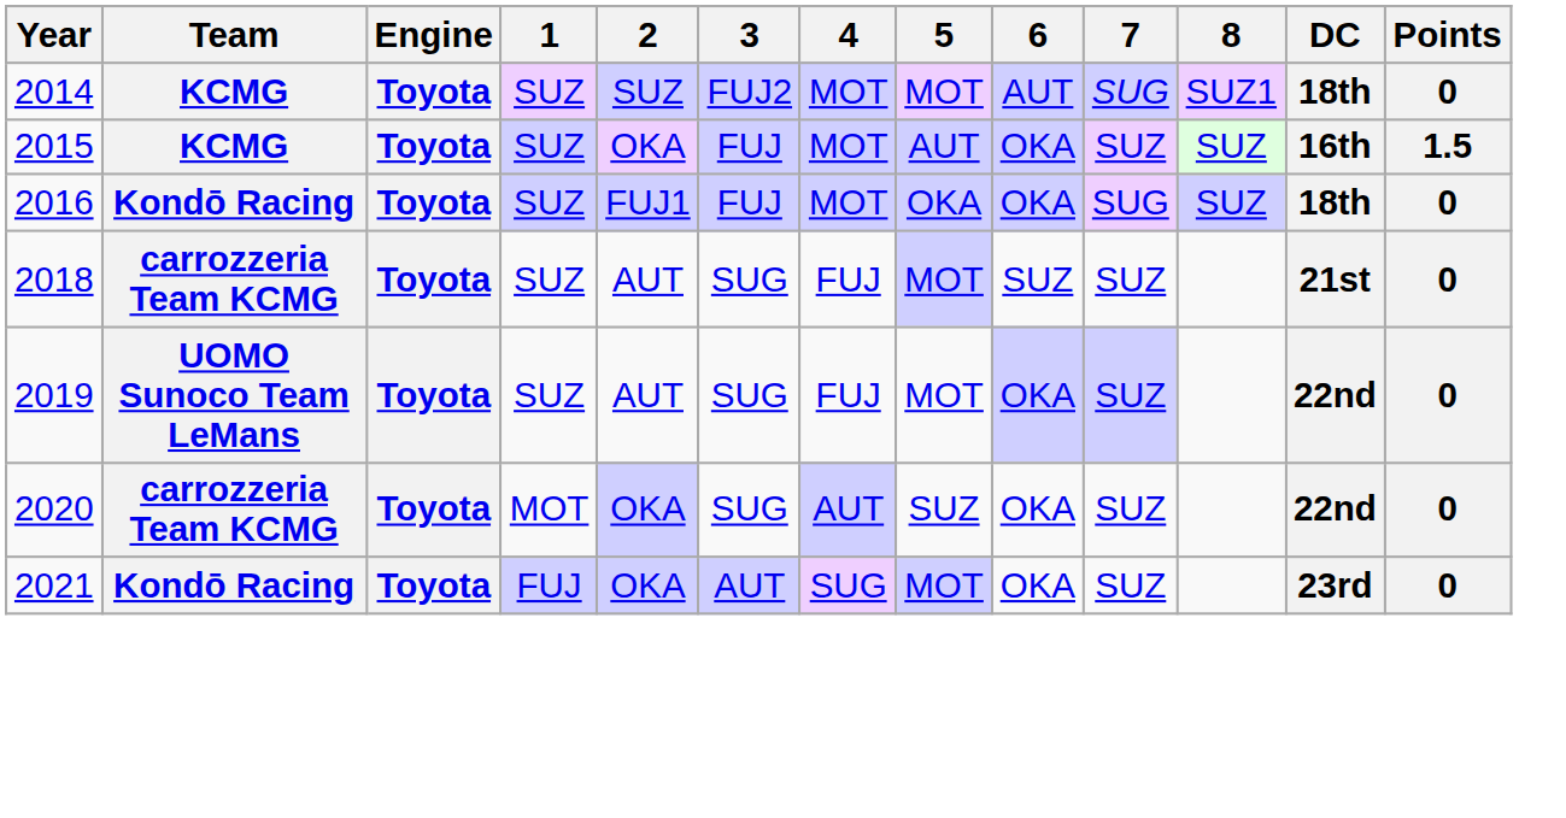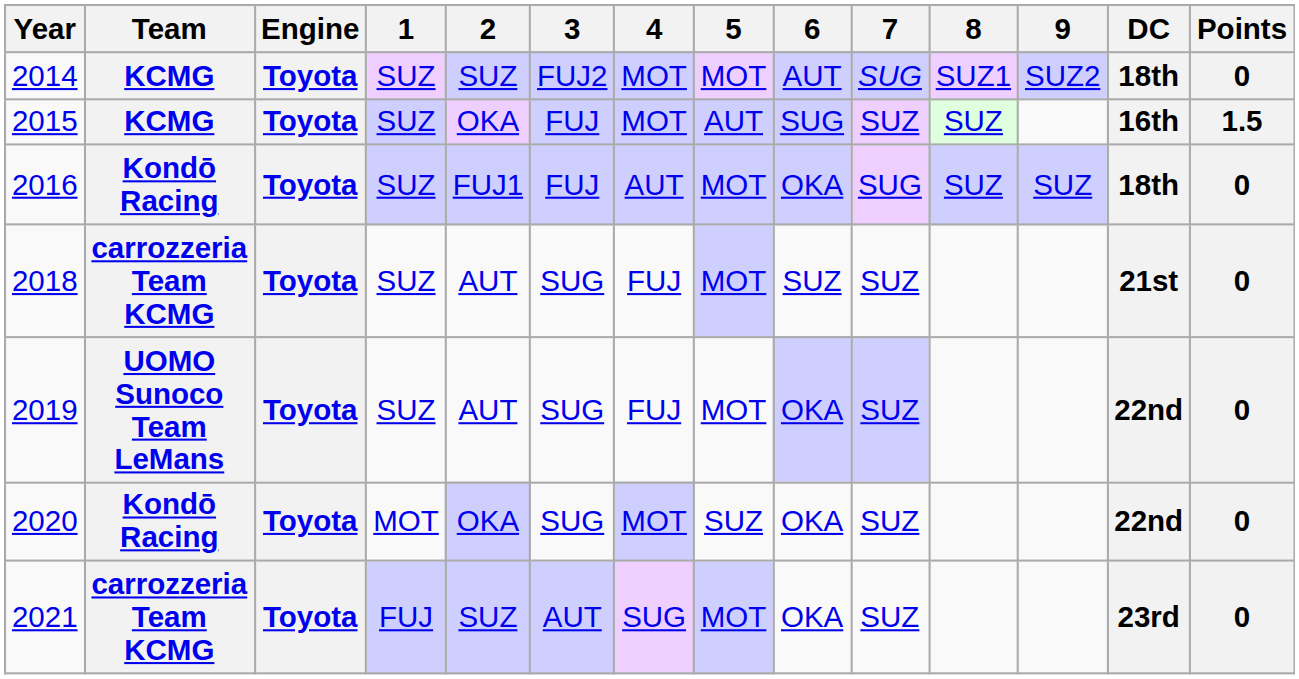 <table class="wikitable" style="text-align:center; font-size:90%">
 <tr>
 <th>Year</th>
 <th>Team</th>
 <th>Engine</th>
 <th>1</th>
 <th>2</th>
 <th>3</th>
 <th>4</th>
 <th>5</th>
 <th>6</th>
 <th>7</th>
 <th>8</th>
+<th>9</th>
 <th>DC</th>
 <th>Points</th>
 </tr>
 <tr>
 <td><a href='#'>2014</a></td>
 <th><a href='#'>KCMG</a></th>
 <th><a href='#'>Toyota</a></th>
 <td style="background:#EFCFFF;"><a href='#'>SUZ</a><br></td>
 <td style="background:#CFCFFF;"><a href='#'>SUZ</a><br></td>
 <td style="background:#CFCFFF;"><a href='#'>FUJ2</a><br></td>
 <td style="background:#CFCFFF;"><a href='#'>MOT</a><br></td>
 <td style="background:#EFCFFF;"><a href='#'>MOT</a><br></td>
 <td style="background:#CFCFFF;"><a href='#'>AUT</a><br></td>
 <td style="background:#CFCFFF;"><em><a href='#'>SUG</a></em><br></td>
 <td style="background:#EFCFFF;"><a href='#'>SUZ1</a><br></td>
+<td style="background:#CFCFFF;"><a href='#'>SUZ2</a><br></td>
 <th>18th</th>
 <th>0</th>
 </tr>
 <tr>
 <td><a href='#'>2015</a></td>
 <th><a href='#'>KCMG</a></th>
 <th><a href='#'>Toyota</a></th>
 <td style="background:#CFCFFF;"><a href='#'>SUZ</a><br></td>
 <td style="background:#EFCFFF;"><a href='#'>OKA</a><br></td>
 <td style="background:#CFCFFF;"><a href='#'>FUJ</a><br></td>
 <td style="background:#CFCFFF;"><a href='#'>MOT</a><br></td>
 <td style="background:#CFCFFF;"><a href='#'>AUT</a><br></td>
-<td style="background:#CFCFFF;"><a href='#'>OKA</a><br></td>
+<td style="background:#CFCFFF;"><a href='#'>SUG</a><br></td>
 <td style="background:#EFCFFF;"><a href='#'>SUZ</a><br></td>
 <td style="background:#DFFFDF;"><a href='#'>SUZ</a><br></td>
+<td></td>
 <th>16th</th>
 <th>1.5</th>
 </tr>
 <tr>
 <td><a href='#'>2016</a></td>
 <th><a href='#'>Kondō Racing</a></th>
 <th><a href='#'>Toyota</a></th>
 <td style="background:#CFCFFF;"><a href='#'>SUZ</a><br></td>
 <td style="background:#CFCFFF;"><a href='#'>FUJ1</a><br></td>
 <td style="background:#CFCFFF;"><a href='#'>FUJ</a><br></td>
+<td style="background:#CFCFFF;"><a href='#'>AUT</a><br></td>
 <td style="background:#CFCFFF;"><a href='#'>MOT</a><br></td>
 <td style="background:#CFCFFF;"><a href='#'>OKA</a><br></td>
-<td style="background:#CFCFFF;"><a href='#'>OKA</a><br></td>
 <td style="background:#EFCFFF;"><a href='#'>SUG</a><br></td>
+<td style="background:#CFCFFF;"><a href='#'>SUZ</a><br></td>
 <td style="background:#CFCFFF;"><a href='#'>SUZ</a><br></td>
 <th>18th</th>
 <th>0</th>
 </tr>
 <tr>
 <td><a href='#'>2018</a></td>
 <th><a href='#'>carrozzeria Team KCMG</a></th>
 <th><a href='#'>Toyota</a></th>
 <td><a href='#'>SUZ</a></td>
 <td><a href='#'>AUT</a></td>
 <td><a href='#'>SUG</a></td>
 <td><a href='#'>FUJ</a></td>
 <td style="background:#CFCFFF;"><a href='#'>MOT</a><br></td>
 <td><a href='#'>SUZ</a></td>
 <td><a href='#'>SUZ</a></td>
 <td></td>
+<td></td>
 <th>21st</th>
 <th>0</th>
 </tr>
 <tr>
 <td><a href='#'>2019</a></td>
 <th><a href='#'>UOMO Sunoco Team LeMans</a></th>
 <th><a href='#'>Toyota</a></th>
 <td><a href='#'>SUZ</a></td>
 <td><a href='#'>AUT</a></td>
 <td><a href='#'>SUG</a></td>
 <td><a href='#'>FUJ</a></td>
 <td><a href='#'>MOT</a></td>
 <td style="background:#CFCFFF;"><a href='#'>OKA</a><br></td>
 <td style="background:#CFCFFF;"><a href='#'>SUZ</a><br></td>
 <td></td>
+<td></td>
 <th>22nd</th>
 <th>0</th>
 </tr>
 <tr>
 <td><a href='#'>2020</a></td>
-<th><a href='#'>carrozzeria Team KCMG</a></th>
+<th><a href='#'>Kondō Racing</a></th>
 <th><a href='#'>Toyota</a></th>
 <td><a href='#'>MOT</a></td>
 <td style="background:#CFCFFF;"><a href='#'>OKA</a><br></td>
 <td><a href='#'>SUG</a></td>
-<td style="background:#CFCFFF;"><a href='#'>AUT</a><br></td>
+<td style="background:#CFCFFF;"><a href='#'>MOT</a><br></td>
 <td><a href='#'>SUZ</a></td>
 <td><a href='#'>OKA</a></td>
 <td><a href='#'>SUZ</a></td>
+<td></td>
 <td></td>
 <th>22nd</th>
 <th>0</th>
 </tr>
 <tr>
 <td><a href='#'>2021</a></td>
-<th><a href='#'>Kondō Racing</a></th>
+<th><a href='#'>carrozzeria Team KCMG</a></th>
 <th><a href='#'>Toyota</a></th>
 <td style="background:#CFCFFF;"><a href='#'>FUJ</a><br></td>
-<td style="background:#CFCFFF;"><a href='#'>OKA</a><br></td>
+<td style="background:#CFCFFF;"><a href='#'>SUZ</a><br></td>
 <td style="background:#CFCFFF;"><a href='#'>AUT</a><br></td>
 <td style="background:#EFCFFF;"><a href='#'>SUG</a><br></td>
 <td style="background:#CFCFFF;"><a href='#'>MOT</a><br></td>
 <td style="background:#;"><a href='#'>OKA</a><br></td>
 <td style="background:#;"><a href='#'>SUZ</a><br></td>
 <td></td>
+<td></td>
 <th>23rd</th>
 <th>0</th>
 </tr>
 </table>
